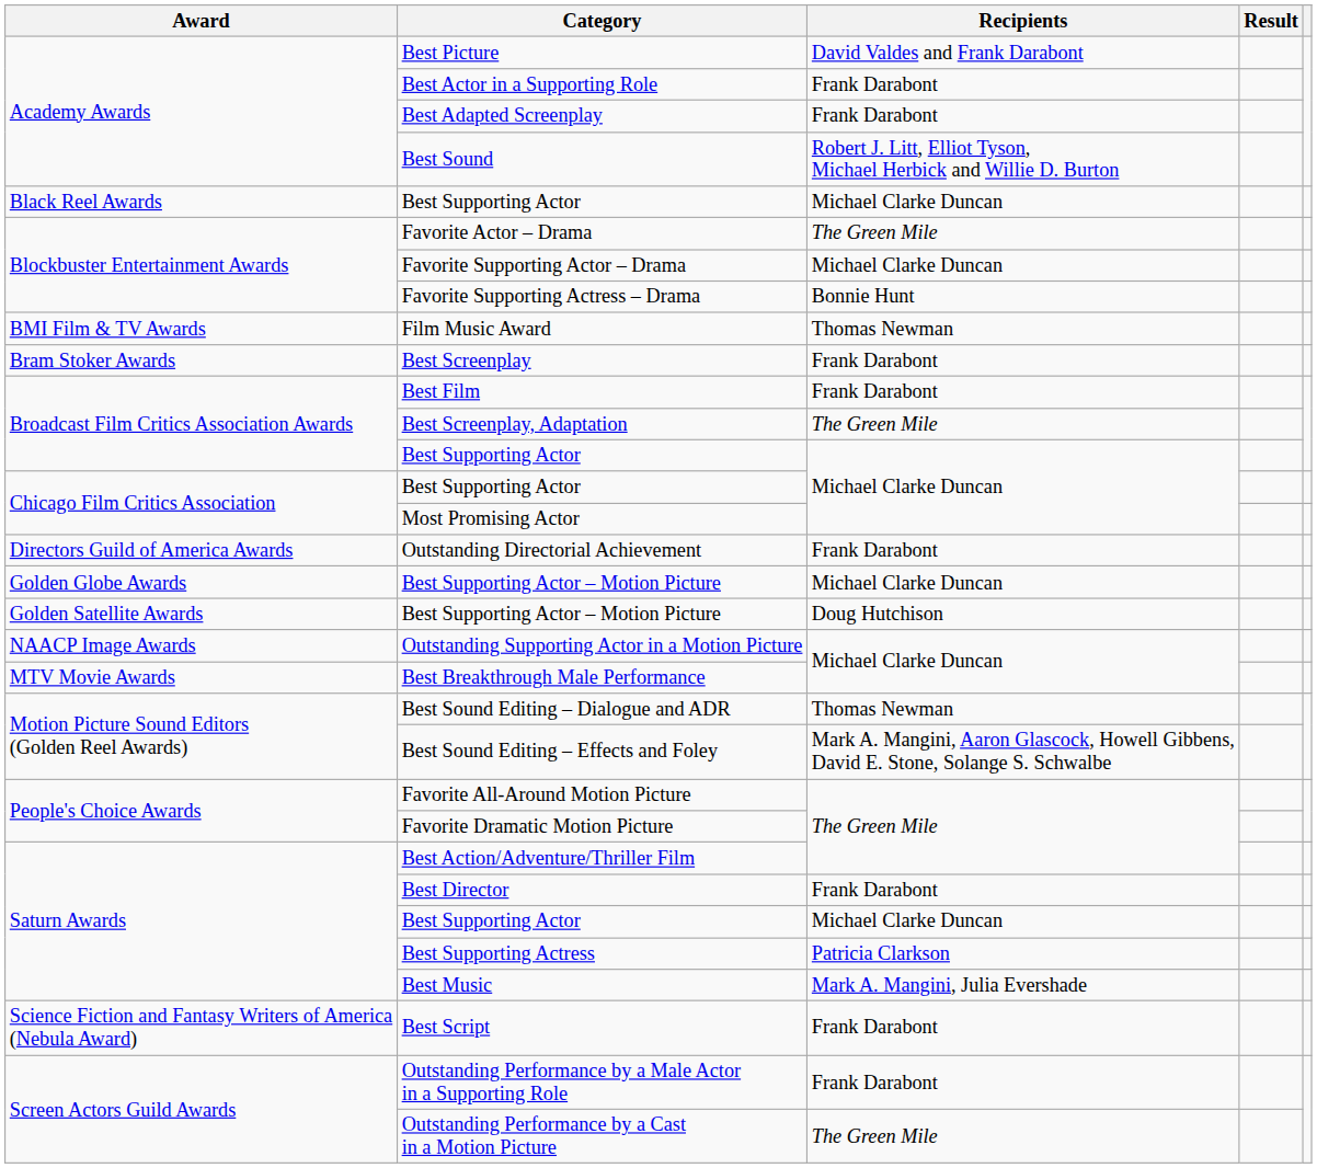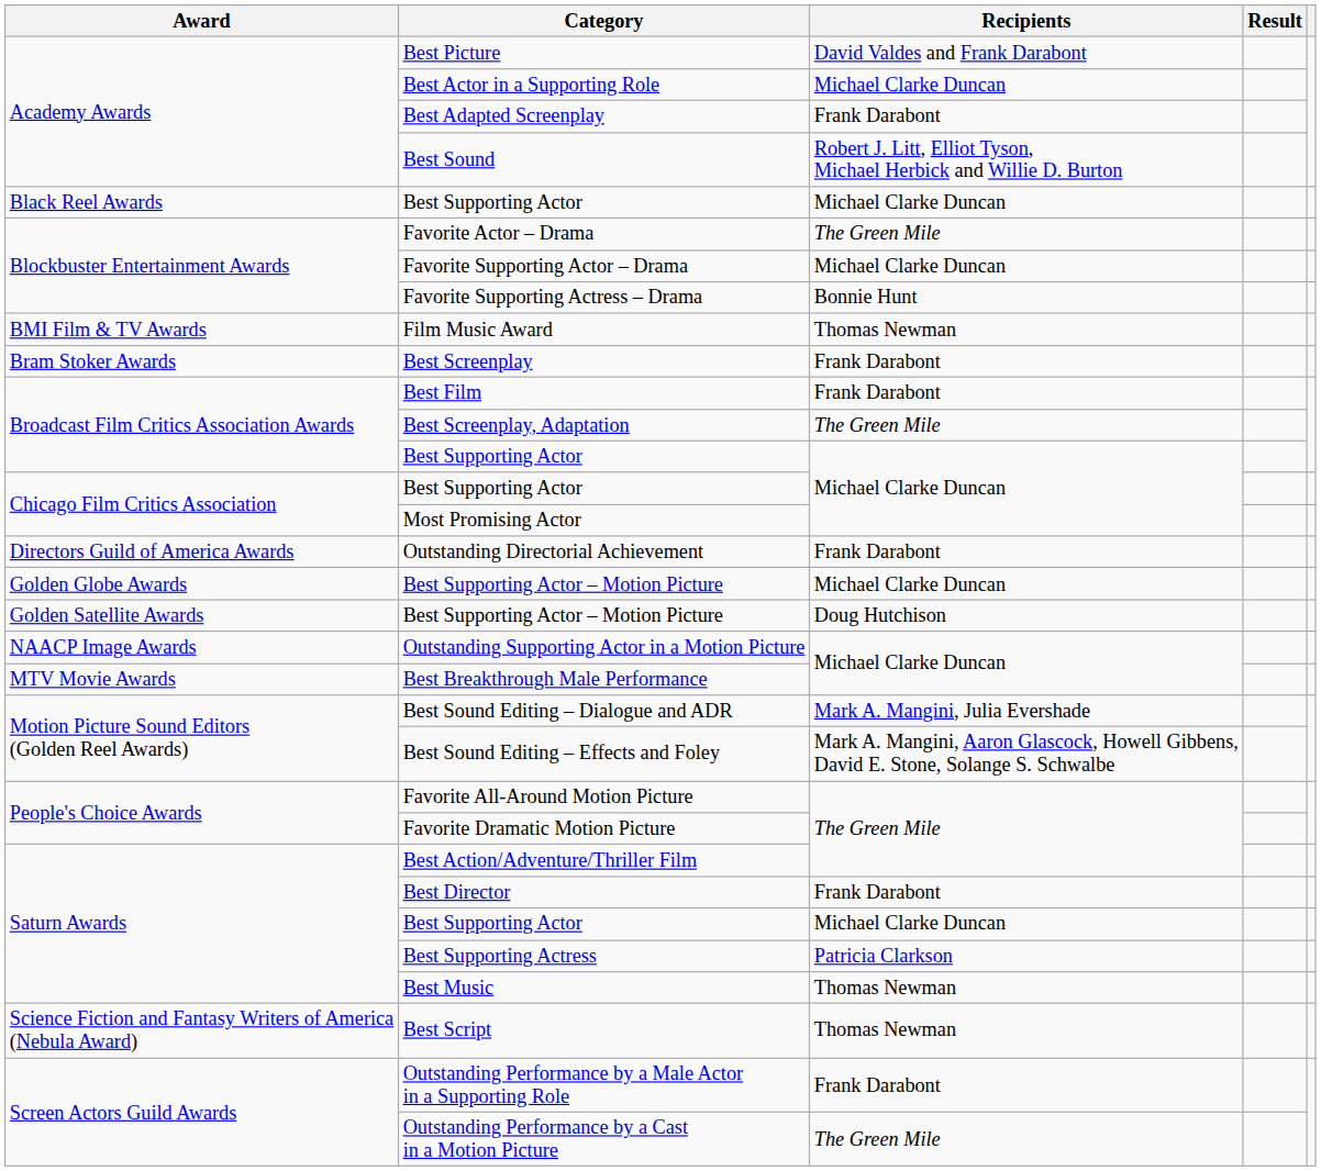 <table class="sortable wikitable plainrowheaders awards-table" style="table-layout: fixed; margin-right: 0; ">
 <tr>
 <th scope="col">Award</th>
 <th scope="col">Category</th>
 <th scope="col">Recipients</th>
 <th scope="col">Result</th>
 <th scope="col" class="unsortable"></th>
 </tr>
 <tr>
 <td rowspan="4"><a href='#'>Academy Awards</a></td>
 <td><a href='#'>Best Picture</a></td>
 <td><a href='#'>David Valdes</a> and <a href='#'>Frank Darabont</a></td>
 <td></td>
 <td rowspan="4"></td>
 </tr>
 <tr>
 <td><a href='#'>Best Actor in a Supporting Role</a></td>
-<td>Frank Darabont</td>
+<td><a href='#'>Michael Clarke Duncan</a></td>
 <td></td>
 </tr>
 <tr>
 <td><a href='#'>Best Adapted Screenplay</a></td>
 <td>Frank Darabont</td>
 <td></td>
 </tr>
 <tr>
 <td><a href='#'>Best Sound</a></td>
 <td><a href='#'>Robert J. Litt</a>, <a href='#'>Elliot Tyson</a>,<br><a href='#'>Michael Herbick</a> and <a href='#'>Willie D. Burton</a></td>
 <td></td>
 </tr>
 <tr>
 <td><a href='#'>Black Reel Awards</a></td>
 <td>Best Supporting Actor</td>
 <td>Michael Clarke Duncan</td>
 <td></td>
 <td></td>
 </tr>
 <tr>
 <td rowspan="3"><a href='#'>Blockbuster Entertainment Awards</a></td>
 <td>Favorite Actor – Drama</td>
 <td><em>The Green Mile</em></td>
 <td></td>
 <td></td>
 </tr>
 <tr>
 <td>Favorite Supporting Actor – Drama</td>
 <td>Michael Clarke Duncan</td>
 <td></td>
 <td></td>
 </tr>
 <tr>
 <td>Favorite Supporting Actress – Drama</td>
 <td>Bonnie Hunt</td>
 <td></td>
 <td></td>
 </tr>
 <tr>
 <td><a href='#'>BMI Film & TV Awards</a></td>
 <td>Film Music Award</td>
 <td>Thomas Newman</td>
 <td></td>
 <td></td>
 </tr>
 <tr>
 <td><a href='#'>Bram Stoker Awards</a></td>
 <td><a href='#'>Best Screenplay</a></td>
 <td>Frank Darabont</td>
 <td></td>
 <td></td>
 </tr>
 <tr>
 <td rowspan="3"><a href='#'>Broadcast Film Critics Association Awards</a></td>
 <td><a href='#'>Best Film</a></td>
 <td>Frank Darabont</td>
 <td></td>
 <td rowspan="3"></td>
 </tr>
 <tr>
 <td><a href='#'>Best Screenplay, Adaptation</a></td>
 <td><em>The Green Mile</em></td>
 <td></td>
 </tr>
 <tr>
 <td><a href='#'>Best Supporting Actor</a></td>
 <td rowspan=3>Michael Clarke Duncan</td>
 <td></td>
 </tr>
 <tr>
 <td rowspan="2"><a href='#'>Chicago Film Critics Association</a></td>
 <td>Best Supporting Actor</td>
 <td></td>
 <td></td>
 </tr>
 <tr>
 <td>Most Promising Actor</td>
 <td></td>
 <td></td>
 </tr>
 <tr>
 <td><a href='#'>Directors Guild of America Awards</a></td>
 <td>Outstanding Directorial Achievement</td>
 <td>Frank Darabont</td>
 <td></td>
 <td></td>
 </tr>
 <tr>
 <td><a href='#'>Golden Globe Awards</a></td>
 <td><a href='#'>Best Supporting Actor – Motion Picture</a></td>
 <td>Michael Clarke Duncan</td>
 <td></td>
 <td></td>
 </tr>
 <tr>
 <td><a href='#'>Golden Satellite Awards</a></td>
 <td>Best Supporting Actor – Motion Picture</td>
 <td>Doug Hutchison</td>
 <td></td>
 <td></td>
 </tr>
 <tr>
 <td><a href='#'>NAACP Image Awards</a></td>
 <td><a href='#'>Outstanding Supporting Actor in a Motion Picture</a></td>
 <td rowspan=2>Michael Clarke Duncan</td>
 <td></td>
 <td></td>
 </tr>
 <tr>
 <td><a href='#'>MTV Movie Awards</a></td>
 <td><a href='#'>Best Breakthrough Male Performance</a></td>
 <td></td>
 <td></td>
 </tr>
 <tr>
 <td rowspan="2"><a href='#'>Motion Picture Sound Editors</a><br>(Golden Reel Awards)</td>
 <td>Best Sound Editing – Dialogue and ADR</td>
-<td>Thomas Newman</td>
+<td><a href='#'>Mark A. Mangini</a>, Julia Evershade</td>
 <td></td>
 <td rowspan="2"></td>
 </tr>
 <tr>
 <td>Best Sound Editing – Effects and Foley</td>
 <td>Mark A. Mangini, <a href='#'>Aaron Glascock</a>, Howell Gibbens,<br>David E. Stone, Solange S. Schwalbe</td>
 <td></td>
 </tr>
 <tr>
 <td rowspan="2"><a href='#'>People's Choice Awards</a></td>
 <td>Favorite All-Around Motion Picture</td>
 <td rowspan=3><em>The Green Mile</em></td>
 <td></td>
 <td rowspan="2"></td>
 </tr>
 <tr>
 <td>Favorite Dramatic Motion Picture</td>
 <td></td>
 </tr>
 <tr>
 <td rowspan="5"><a href='#'>Saturn Awards</a></td>
 <td><a href='#'>Best Action/Adventure/Thriller Film</a></td>
 <td></td>
 <td></td>
 </tr>
 <tr>
 <td><a href='#'>Best Director</a></td>
 <td>Frank Darabont</td>
 <td></td>
 <td></td>
 </tr>
 <tr>
 <td><a href='#'>Best Supporting Actor</a></td>
 <td>Michael Clarke Duncan</td>
 <td></td>
 <td></td>
 </tr>
 <tr>
 <td><a href='#'>Best Supporting Actress</a></td>
 <td><a href='#'>Patricia Clarkson</a></td>
 <td></td>
 <td></td>
 </tr>
 <tr>
 <td><a href='#'>Best Music</a></td>
-<td><a href='#'>Mark A. Mangini</a>, Julia Evershade</td>
+<td>Thomas Newman</td>
 <td></td>
 <td></td>
 </tr>
 <tr>
 <td><a href='#'>Science Fiction and Fantasy Writers of America</a><br>(<a href='#'>Nebula Award</a>)</td>
 <td><a href='#'>Best Script</a></td>
-<td>Frank Darabont</td>
+<td>Thomas Newman</td>
 <td></td>
 <td></td>
 </tr>
 <tr>
 <td rowspan="2"><a href='#'>Screen Actors Guild Awards</a></td>
 <td><a href='#'>Outstanding Performance by a Male Actor<br>in a Supporting Role</a></td>
 <td>Frank Darabont</td>
 <td></td>
 <td rowspan="2"></td>
 </tr>
 <tr>
 <td><a href='#'>Outstanding Performance by a Cast<br>in a Motion Picture</a></td>
 <td><em>The Green Mile</em></td>
 <td></td>
 </tr>
 </table>
